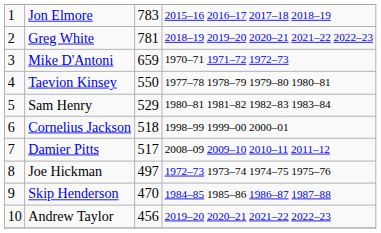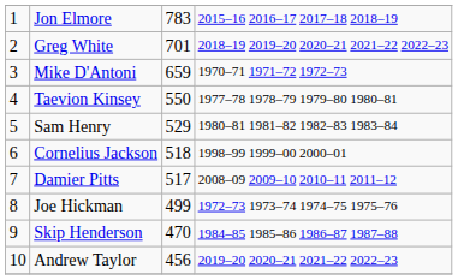 <table class="wikitable">
 <tr>
 </tr>
 <tr>
 <td>1</td>
 <td><a href='#'>Jon Elmore</a></td>
 <td>783</td>
 <td style="font-size:80%;"><a href='#'>2015–16</a> <a href='#'>2016–17</a> <a href='#'>2017–18</a> <a href='#'>2018–19</a></td>
 </tr>
 <tr>
 <td>2</td>
 <td><a href='#'>Greg White</a></td>
-<td>781</td>
+<td>701</td>
 <td style="font-size:80%;"><a href='#'>2018–19</a> <a href='#'>2019–20</a> <a href='#'>2020–21</a> <a href='#'>2021–22</a> <a href='#'>2022–23</a></td>
 </tr>
 <tr>
 <td>3</td>
 <td><a href='#'>Mike D'Antoni</a></td>
 <td>659</td>
 <td style="font-size:80%;">1970–71 <a href='#'>1971–72</a> <a href='#'>1972–73</a></td>
 </tr>
 <tr>
 <td>4</td>
 <td><a href='#'>Taevion Kinsey</a></td>
 <td>550</td>
 <td style="font-size:80%;">1977–78 1978–79 1979–80 1980–81</td>
 </tr>
 <tr>
 <td>5</td>
 <td>Sam Henry</td>
 <td>529</td>
 <td style="font-size:80%;">1980–81 1981–82 1982–83 1983–84</td>
 </tr>
 <tr>
 <td>6</td>
 <td><a href='#'>Cornelius Jackson</a></td>
 <td>518</td>
 <td style="font-size:80%;">1998–99 1999–00 2000–01</td>
 </tr>
 <tr>
 <td>7</td>
 <td><a href='#'>Damier Pitts</a></td>
 <td>517</td>
 <td style="font-size:80%;">2008–09 <a href='#'>2009–10</a> <a href='#'>2010–11</a> <a href='#'>2011–12</a></td>
 </tr>
 <tr>
 <td>8</td>
 <td>Joe Hickman</td>
-<td>497</td>
+<td>499</td>
 <td style="font-size:80%;"><a href='#'>1972–73</a> 1973–74 1974–75 1975–76</td>
 </tr>
 <tr>
 <td>9</td>
 <td><a href='#'>Skip Henderson</a></td>
 <td>470</td>
 <td style="font-size:80%;"><a href='#'>1984–85</a> 1985–86 <a href='#'>1986–87</a> <a href='#'>1987–88</a></td>
 </tr>
 <tr>
 <td>10</td>
 <td>Andrew Taylor</td>
 <td>456</td>
 <td style="font-size:80%;"><a href='#'>2019–20</a> <a href='#'>2020–21</a> <a href='#'>2021–22</a> <a href='#'>2022–23</a></td>
 </tr>
 <tr>
 </tr>
 </table>
